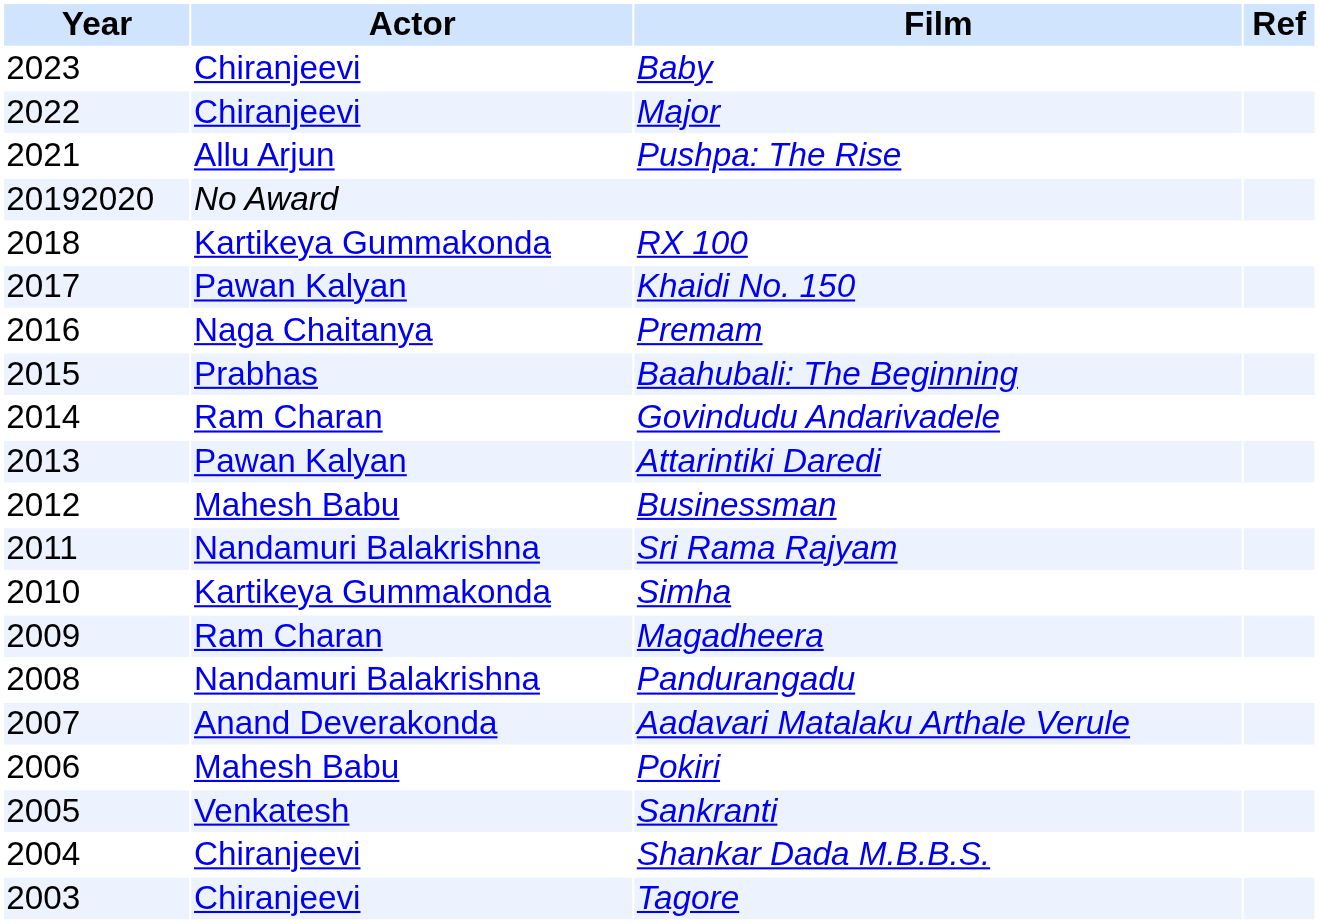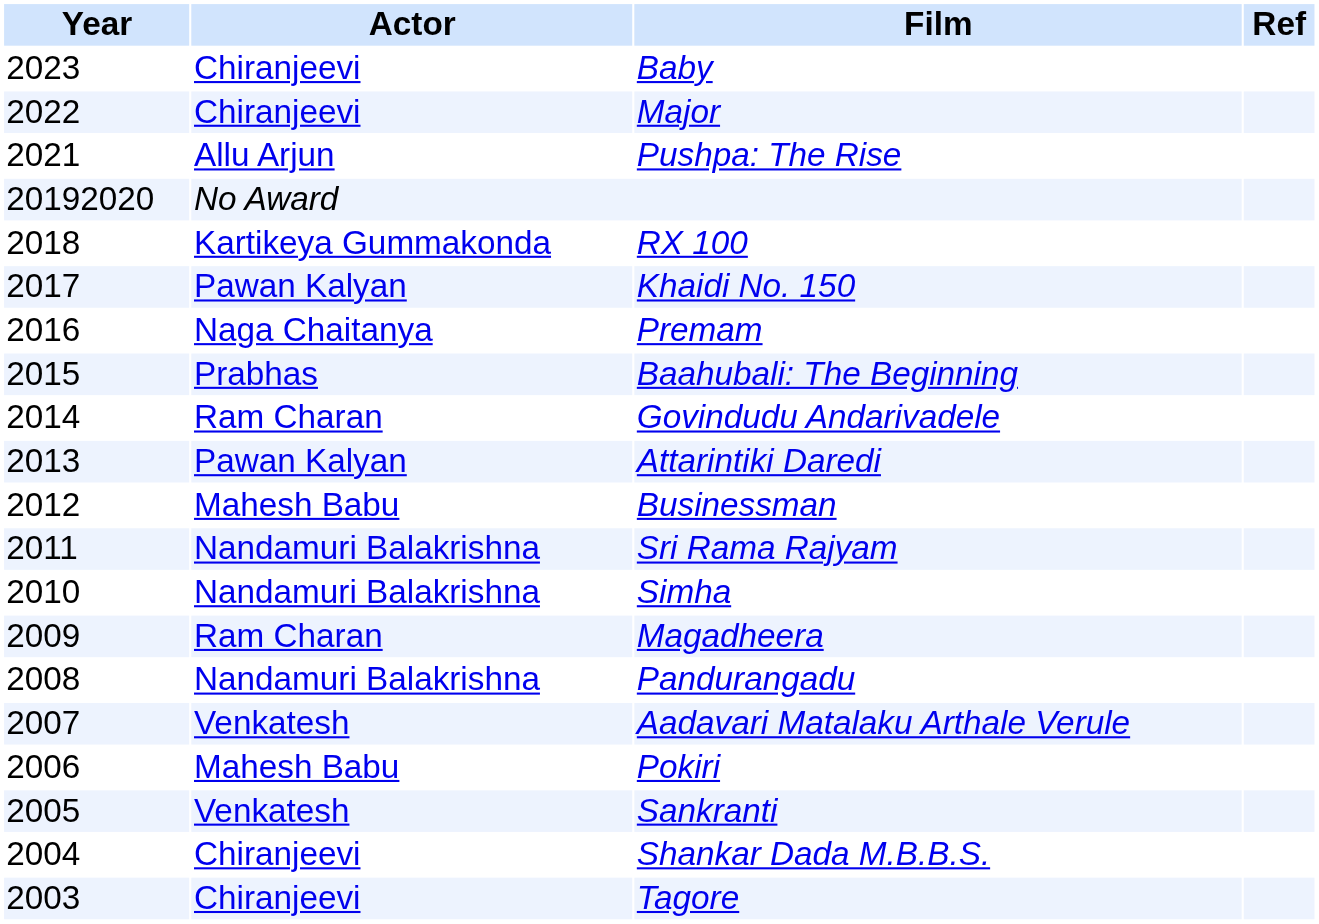 <table cellspacing="1" cellpadding="1" border="0" width="50%">
 <tr bgcolor="#d1e4fd">
 <th>Year</th>
 <th>Actor</th>
 <th>Film</th>
 <th>Ref</th>
 </tr>
 <tr>
 <td>2023</td>
 <td><a href='#'>Chiranjeevi</a></td>
 <td><a href='#'><em>Baby</em></a></td>
 <td></td>
 </tr>
 <tr bgcolor=#edf3fe>
 <td>2022</td>
 <td><a href='#'>Chiranjeevi</a></td>
 <td><a href='#'><em>Major</em></a></td>
 <td></td>
 </tr>
 <tr>
 <td>2021</td>
 <td><a href='#'>Allu Arjun</a></td>
 <td><em><a href='#'>Pushpa: The Rise</a></em></td>
 <td></td>
 </tr>
 <tr bgcolor=#edf3fe>
 <td>20192020</td>
 <td colspan="2"><em>No Award</em></td>
 <td></td>
 </tr>
 <tr>
 <td>2018</td>
 <td><a href='#'>Kartikeya Gummakonda</a></td>
 <td><a href='#'><em>RX 100</em></a></td>
 <td></td>
 </tr>
 <tr bgcolor=#edf3fe>
 <td>2017</td>
 <td><a href='#'>Pawan Kalyan</a></td>
 <td><em><a href='#'>Khaidi No. 150</a></em></td>
 <td></td>
 </tr>
 <tr>
 <td>2016</td>
 <td><a href='#'>Naga Chaitanya</a></td>
 <td><a href='#'><em>Premam</em></a></td>
 <td></td>
 </tr>
 <tr bgcolor=#edf3fe>
 <td>2015</td>
 <td><a href='#'>Prabhas</a></td>
 <td><em><a href='#'>Baahubali: The Beginning</a></em></td>
 <td></td>
 </tr>
 <tr>
 <td>2014</td>
 <td><a href='#'>Ram Charan</a></td>
 <td><em><a href='#'>Govindudu Andarivadele</a></em></td>
 <td></td>
 </tr>
 <tr bgcolor=#edf3fe>
 <td>2013</td>
 <td><a href='#'>Pawan Kalyan</a></td>
 <td><em><a href='#'>Attarintiki Daredi</a></em></td>
 <td></td>
 </tr>
 <tr>
 <td>2012</td>
 <td><a href='#'>Mahesh Babu</a></td>
 <td><em><a href='#'>Businessman</a></em></td>
 <td></td>
 </tr>
 <tr bgcolor=#edf3fe>
 <td>2011</td>
 <td><a href='#'>Nandamuri Balakrishna</a></td>
 <td><em><a href='#'>Sri Rama Rajyam</a></em></td>
 <td></td>
 </tr>
 <tr>
 <td>2010</td>
-<td><a href='#'>Kartikeya Gummakonda</a></td>
+<td><a href='#'>Nandamuri Balakrishna</a></td>
 <td><em><a href='#'>Simha</a></em></td>
 <td></td>
 </tr>
 <tr bgcolor=#edf3fe>
 <td>2009</td>
 <td><a href='#'>Ram Charan</a></td>
 <td><em><a href='#'>Magadheera</a></em></td>
 <td></td>
 </tr>
 <tr>
 <td>2008</td>
 <td><a href='#'>Nandamuri Balakrishna</a></td>
 <td><em><a href='#'>Pandurangadu</a></em></td>
 <td></td>
 </tr>
 <tr bgcolor=#edf3fe>
 <td>2007</td>
-<td><a href='#'>Anand Deverakonda</a></td>
+<td><a href='#'>Venkatesh</a></td>
 <td><em><a href='#'>Aadavari Matalaku Arthale Verule</a></em></td>
 <td></td>
 </tr>
 <tr>
 <td>2006</td>
 <td><a href='#'>Mahesh Babu</a></td>
 <td><em><a href='#'>Pokiri</a></em></td>
 <td></td>
 </tr>
 <tr bgcolor=#edf3fe>
 <td>2005</td>
 <td><a href='#'>Venkatesh</a></td>
 <td><em><a href='#'>Sankranti</a></em></td>
 <td></td>
 </tr>
 <tr>
 <td>2004</td>
 <td><a href='#'>Chiranjeevi</a></td>
 <td><em><a href='#'>Shankar Dada M.B.B.S.</a></em></td>
 <td></td>
 </tr>
 <tr bgcolor=#edf3fe>
 <td>2003</td>
 <td><a href='#'>Chiranjeevi</a></td>
 <td><em><a href='#'>Tagore</a></em></td>
 <td></td>
 </tr>
 </table>
